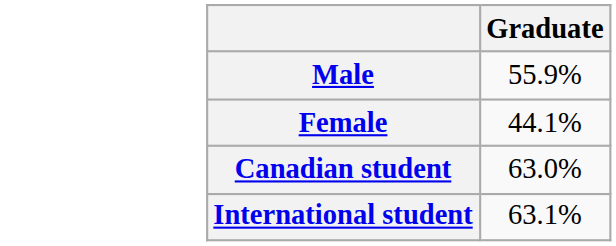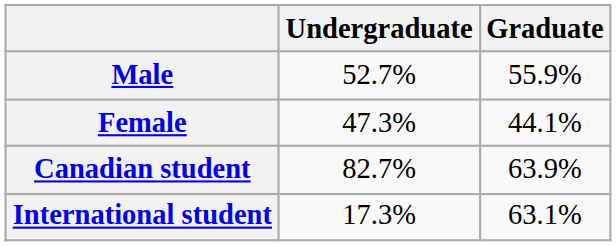 <table style="text-align:center; float:right; font-size:85%; margin-left:2em; margin:10px" class="wikitable">
 <tr>
 <th></th>
+<th>Undergraduate</th>
 <th>Graduate</th>
 </tr>
 <tr>
 <th><a href='#'>Male</a></th>
+<td>52.7%</td>
 <td>55.9%</td>
 </tr>
 <tr>
 <th><a href='#'>Female</a></th>
+<td>47.3%</td>
 <td>44.1%</td>
 </tr>
 <tr>
 <th><a href='#'>Canadian student</a></th>
-<td>63.0%</td>
+<td>82.7%</td>
+<td>63.9%</td>
 </tr>
 <tr>
 <th><a href='#'>International student</a></th>
+<td>17.3%</td>
 <td>63.1%</td>
 </tr>
 </table>
